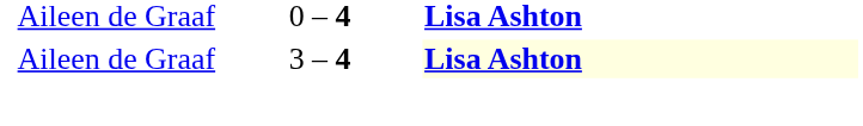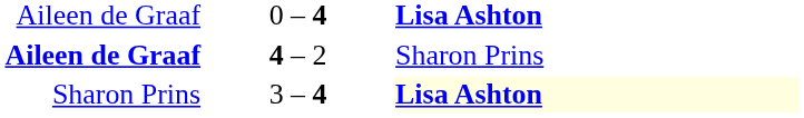 <table style="text-align:center">
 <tr>
 <th width=223></th>
 <th width=100></th>
 <th width=223></th>
 </tr>
 <tr>
 <td align=right><a href='#'>Aileen de Graaf</a> </td>
 <td>0 – <strong>4</strong></td>
 <td align=left> <strong><a href='#'>Lisa Ashton</a></strong></td>
 </tr>
 <tr>
-<td align=right><a href='#'>Aileen de Graaf</a> </td>
+<td align=right><strong><a href='#'>Aileen de Graaf</a></strong> </td>
+<td><strong>4</strong> – 2</td>
+<td align=left> <a href='#'>Sharon Prins</a></td>
+</tr>
+<tr>
+<td align=right><a href='#'>Sharon Prins</a> </td>
 <td>3 – <strong>4</strong></td>
 <td align=left style="background: lightyellow;"> <strong><a href='#'>Lisa Ashton</a></strong></td>
 </tr>
 </table>
